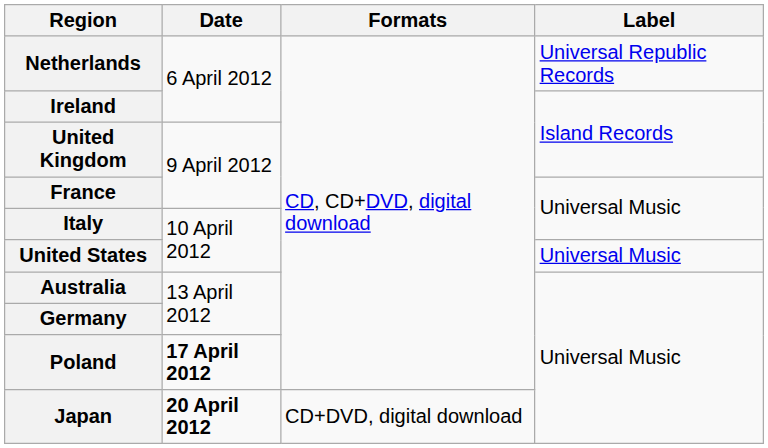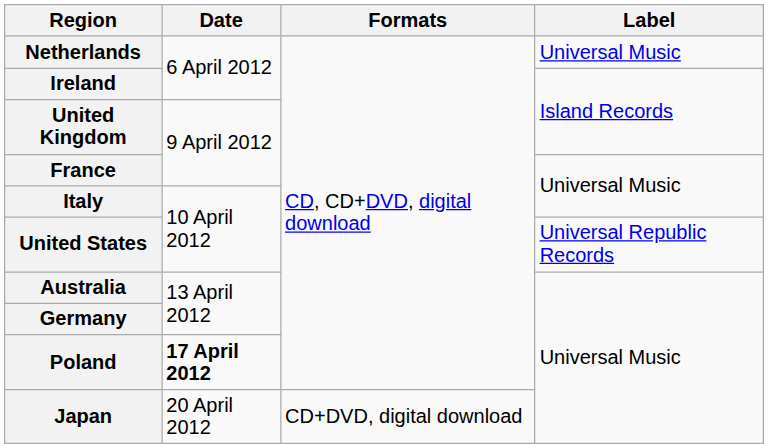 <table class="wikitable plainrowheaders">
 <tr>
 <th scope="col">Region</th>
 <th scope="col">Date</th>
 <th scope="col">Formats</th>
 <th scope="col">Label</th>
 </tr>
 <tr>
 <th scope="row">Netherlands</th>
 <td rowspan="2">6 April 2012</td>
 <td rowspan="9"><a href='#'>CD</a>, CD+<a href='#'>DVD</a>, <a href='#'>digital download</a></td>
-<td><a href='#'>Universal Republic Records</a></td>
+<td><a href='#'>Universal Music</a></td>
 </tr>
 <tr>
 <th scope="row">Ireland</th>
 <td rowspan="2"><a href='#'>Island Records</a></td>
 </tr>
 <tr>
 <th scope="row">United Kingdom</th>
 <td rowspan="2">9 April 2012</td>
 </tr>
 <tr>
 <th scope="row">France</th>
 <td rowspan="2">Universal Music</td>
 </tr>
 <tr>
 <th scope="row">Italy</th>
 <td rowspan="2">10 April 2012</td>
 </tr>
 <tr>
 <th scope="row">United States</th>
-<td><a href='#'>Universal Music</a></td>
+<td><a href='#'>Universal Republic Records</a></td>
 </tr>
 <tr>
 <th scope="row">Australia</th>
 <td rowspan="2">13 April 2012</td>
 <td rowspan="4">Universal Music</td>
 </tr>
 <tr>
 <th scope="row">Germany</th>
 </tr>
 <tr>
 <th scope="row">Poland</th>
 <td><strong>17 April 2012</strong></td>
 </tr>
 <tr>
 <th scope="row">Japan</th>
-<td><strong>20 April 2012</strong></td>
+<td>20 April 2012</td>
 <td>CD+DVD, digital download</td>
 </tr>
 </table>
